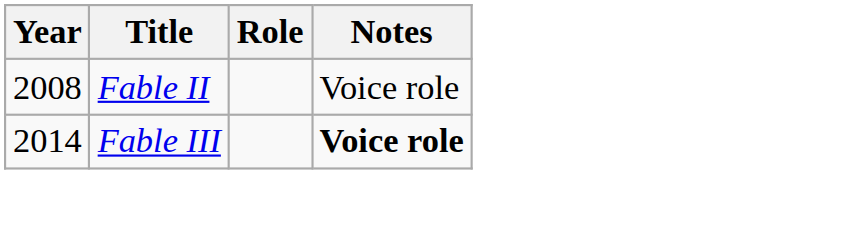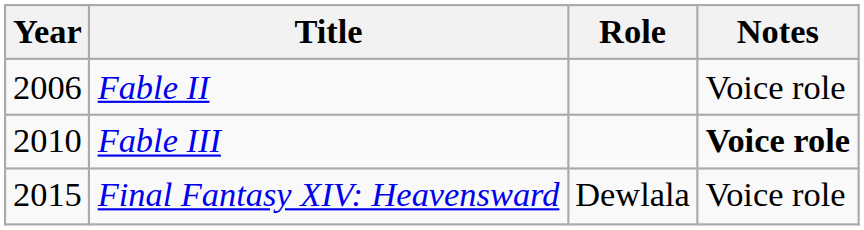 <table class = "wikitable sortable">
 <tr>
 <th>Year</th>
 <th>Title</th>
 <th>Role</th>
 <th>Notes</th>
 </tr>
 <tr>
-<td>2008</td>
+<td>2006</td>
 <td><em><a href='#'>Fable II</a></em></td>
 <td></td>
 <td>Voice role</td>
 </tr>
 <tr>
-<td>2014</td>
+<td>2010</td>
 <td><em><a href='#'>Fable III</a></em></td>
 <td></td>
 <td><strong>Voice role</strong></td>
 </tr>
+<tr>
+<td>2015</td>
+<td><em><a href='#'>Final Fantasy XIV: Heavensward</a></em></td>
+<td>Dewlala</td>
+<td>Voice role</td>
+</tr>
 </table>
